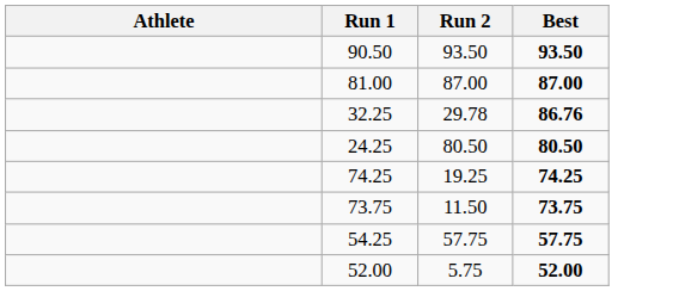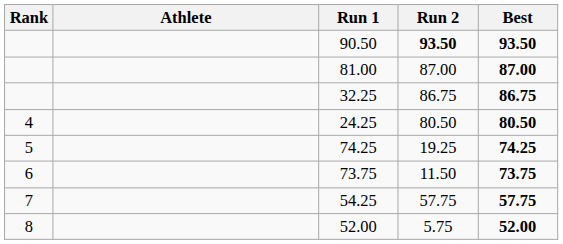 <table class=wikitable style="text-align:center">
 <tr>
+<th width=40>Rank</th>
 <th width=250>Athlete</th>
 <th width=70>Run 1</th>
 <th width=70>Run 2</th>
 <th width=70>Best</th>
 </tr>
 <tr>
+<td></td>
 <td align=left></td>
 <td>90.50</td>
-<td>93.50</td>
+<td><strong>93.50</strong></td>
 <td><strong>93.50</strong></td>
 </tr>
 <tr>
+<td></td>
 <td align=left></td>
 <td>81.00</td>
 <td>87.00</td>
 <td><strong>87.00</strong></td>
 </tr>
 <tr>
+<td></td>
 <td align=left></td>
 <td>32.25</td>
-<td>29.78</td>
-<td><strong>86.76</strong></td>
+<td>86.75</td>
+<td><strong>86.75</strong></td>
 </tr>
 <tr>
+<td>4</td>
 <td align=left></td>
 <td>24.25</td>
 <td>80.50</td>
 <td><strong>80.50</strong></td>
 </tr>
 <tr>
+<td>5</td>
 <td align=left></td>
 <td>74.25</td>
 <td>19.25</td>
 <td><strong>74.25</strong></td>
 </tr>
 <tr>
+<td>6</td>
 <td align=left></td>
 <td>73.75</td>
 <td>11.50</td>
 <td><strong>73.75</strong></td>
 </tr>
 <tr>
+<td>7</td>
 <td align=left></td>
 <td>54.25</td>
 <td>57.75</td>
 <td><strong>57.75</strong></td>
 </tr>
 <tr>
+<td>8</td>
 <td align=left></td>
 <td>52.00</td>
 <td>5.75</td>
 <td><strong>52.00</strong></td>
 </tr>
 </table>
